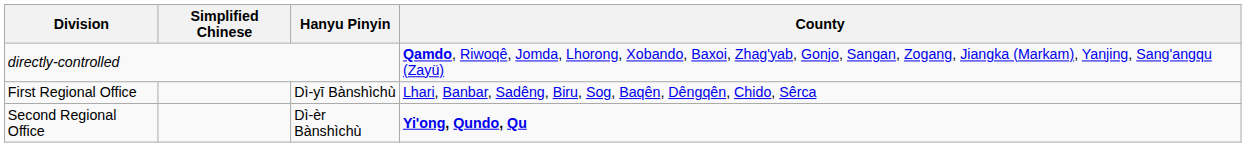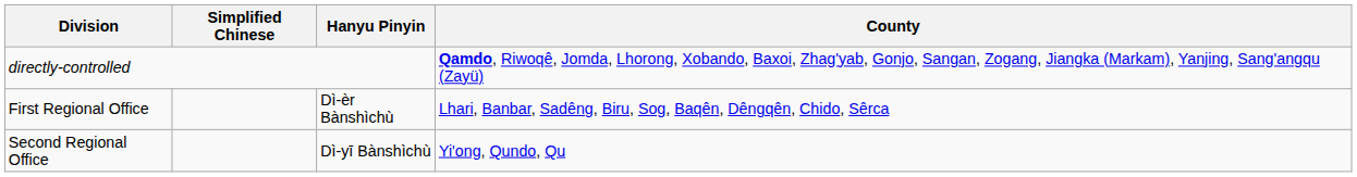 <table class="wikitable"  style="font-size:90%;" align=center>
 <tr>
 <th>Division</th>
 <th>Simplified Chinese</th>
 <th>Hanyu Pinyin</th>
 <th>County</th>
 </tr>
 <tr>
 <td colspan="3"><em>directly-controlled</em></td>
 <td><a href='#'><strong>Qamdo</strong></a>, <a href='#'>Riwoqê</a>, <a href='#'>Jomda</a>, <a href='#'>Lhorong</a>, <a href='#'>Xobando</a>, <a href='#'>Baxoi</a>, <a href='#'>Zhag'yab</a>, <a href='#'>Gonjo</a>, <a href='#'>Sangan</a>, <a href='#'>Zogang</a>, <a href='#'>Jiangka (Markam)</a>, <a href='#'>Yanjing</a>, <a href='#'>Sang'angqu (Zayü)</a></td>
 </tr>
 <tr>
 <td>First Regional Office</td>
 <td><span></span></td>
-<td>Dì-yī Bànshìchù</td>
+<td>Dì-èr Bànshìchù</td>
 <td><a href='#'>Lhari</a>, <a href='#'>Banbar</a>, <a href='#'>Sadêng</a>, <a href='#'>Biru</a>, <a href='#'>Sog</a>, <a href='#'>Baqên</a>, <a href='#'>Dêngqên</a>, <a href='#'>Chido</a>, <a href='#'>Sêrca</a></td>
 </tr>
 <tr>
 <td>Second Regional Office</td>
 <td><span></span></td>
-<td>Dì-èr Bànshìchù</td>
-<td><strong><a href='#'>Yi'ong</a>, <a href='#'>Qundo</a>, <a href='#'>Qu</a></strong></td>
+<td>Dì-yī Bànshìchù</td>
+<td><a href='#'>Yi'ong</a>, <a href='#'>Qundo</a>, <a href='#'>Qu</a></td>
 </tr>
 </table>
